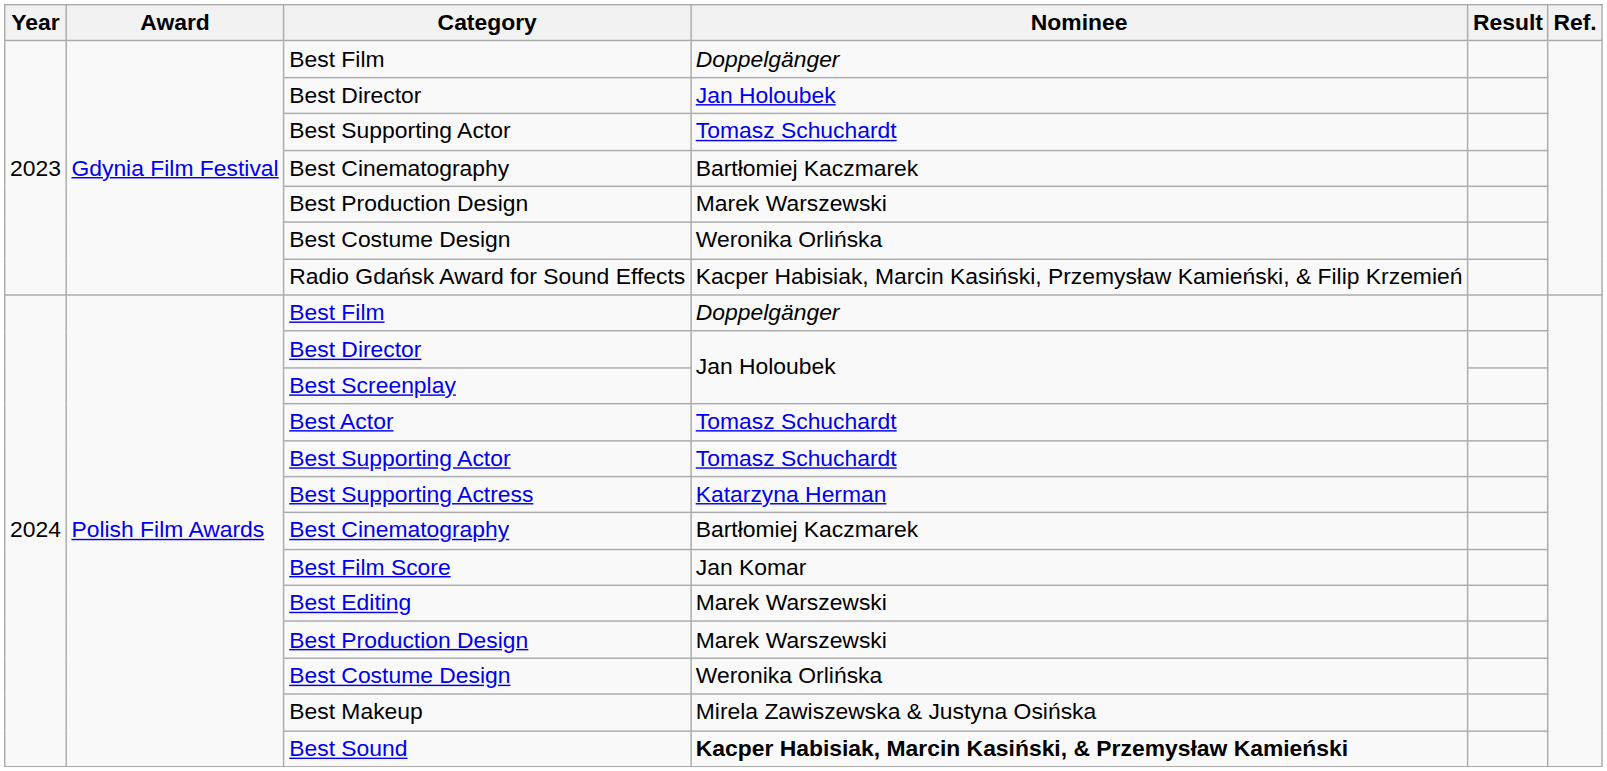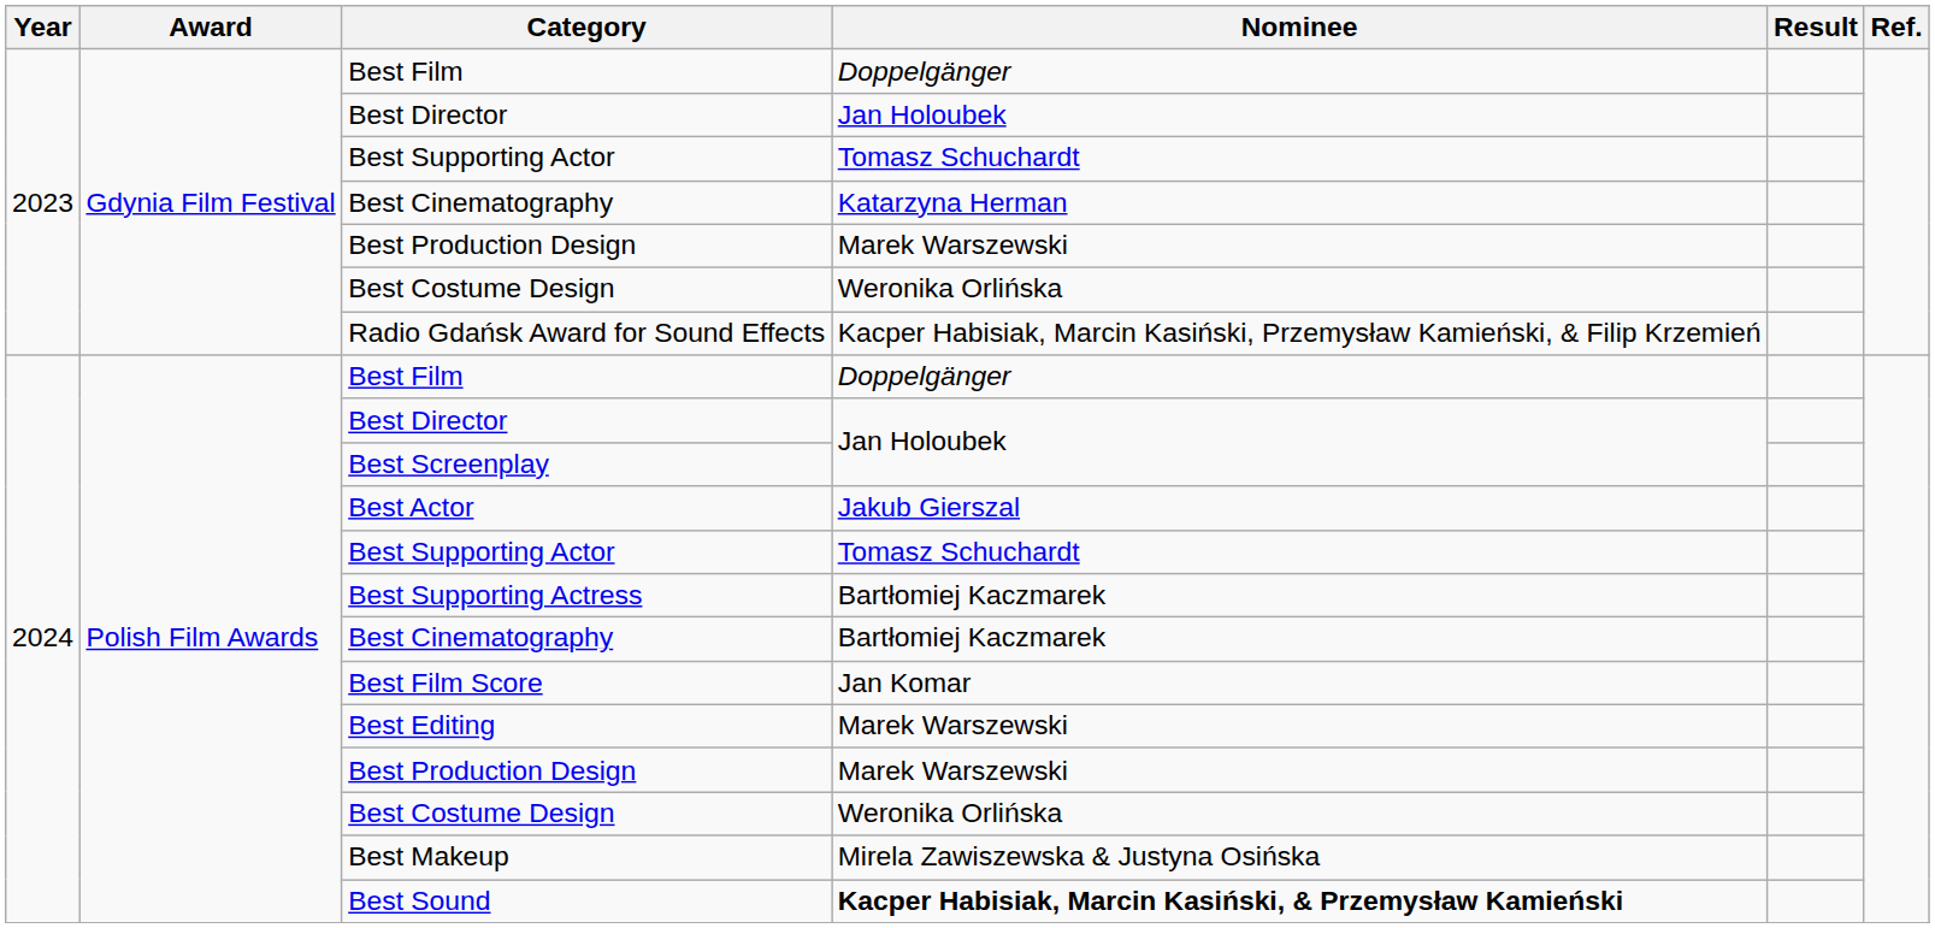 <table class="wikitable">
 <tr>
 <th>Year</th>
 <th>Award</th>
 <th>Category</th>
 <th>Nominee</th>
 <th>Result</th>
 <th>Ref.</th>
 </tr>
 <tr>
 <td rowspan="7">2023</td>
 <td rowspan="7"><a href='#'>Gdynia Film Festival</a></td>
 <td>Best Film</td>
 <td><em>Doppelgänger</em></td>
 <td></td>
 <td rowspan="7"></td>
 </tr>
 <tr>
 <td>Best Director</td>
 <td><a href='#'>Jan Holoubek</a></td>
 <td></td>
 </tr>
 <tr>
 <td>Best Supporting Actor</td>
 <td><a href='#'>Tomasz Schuchardt</a></td>
 <td></td>
 </tr>
 <tr>
 <td>Best Cinematography</td>
-<td>Bartłomiej Kaczmarek</td>
+<td><a href='#'>Katarzyna Herman</a></td>
 <td></td>
 </tr>
 <tr>
 <td>Best Production Design</td>
 <td>Marek Warszewski</td>
 <td></td>
 </tr>
 <tr>
 <td>Best Costume Design</td>
 <td>Weronika Orlińska</td>
 <td></td>
 </tr>
 <tr>
 <td>Radio Gdańsk Award for Sound Effects</td>
 <td>Kacper Habisiak, Marcin Kasiński, Przemysław Kamieński, & Filip Krzemień</td>
 <td></td>
 </tr>
 <tr>
 <td rowspan="13">2024</td>
 <td rowspan="13"><a href='#'>Polish Film Awards</a></td>
 <td><a href='#'>Best Film</a></td>
 <td><em>Doppelgänger</em></td>
 <td></td>
 <td rowspan="13"></td>
 </tr>
 <tr>
 <td><a href='#'>Best Director</a></td>
 <td rowspan="2">Jan Holoubek</td>
 <td></td>
 </tr>
 <tr>
 <td><a href='#'>Best Screenplay</a></td>
 <td></td>
 </tr>
 <tr>
 <td><a href='#'>Best Actor</a></td>
-<td><a href='#'>Tomasz Schuchardt</a></td>
+<td><a href='#'>Jakub Gierszal</a></td>
 <td></td>
 </tr>
 <tr>
 <td><a href='#'>Best Supporting Actor</a></td>
 <td><a href='#'>Tomasz Schuchardt</a></td>
 <td></td>
 </tr>
 <tr>
 <td><a href='#'>Best Supporting Actress</a></td>
-<td><a href='#'>Katarzyna Herman</a></td>
+<td>Bartłomiej Kaczmarek</td>
 <td></td>
 </tr>
 <tr>
 <td><a href='#'>Best Cinematography</a></td>
 <td>Bartłomiej Kaczmarek</td>
 <td></td>
 </tr>
 <tr>
 <td><a href='#'>Best Film Score</a></td>
 <td>Jan Komar</td>
 <td></td>
 </tr>
 <tr>
 <td><a href='#'>Best Editing</a></td>
 <td>Marek Warszewski</td>
 <td></td>
 </tr>
 <tr>
 <td><a href='#'>Best Production Design</a></td>
 <td>Marek Warszewski</td>
 <td></td>
 </tr>
 <tr>
 <td><a href='#'>Best Costume Design</a></td>
 <td>Weronika Orlińska</td>
 <td></td>
 </tr>
 <tr>
 <td>Best Makeup</td>
 <td>Mirela Zawiszewska & Justyna Osińska</td>
 <td></td>
 </tr>
 <tr>
 <td><a href='#'>Best Sound</a></td>
 <td><strong>Kacper Habisiak, Marcin Kasiński, & Przemysław Kamieński</strong></td>
 <td></td>
 </tr>
 <tr>
 </tr>
 </table>
